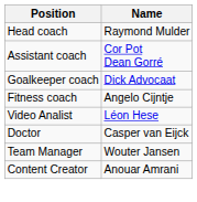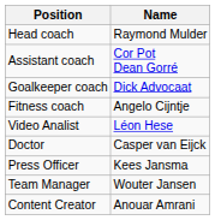 <table class="wikitable">
 <tr>
 <th>Position</th>
 <th>Name</th>
 </tr>
 <tr>
 <td>Head coach</td>
 <td> Raymond Mulder</td>
 </tr>
 <tr>
 <td>Assistant coach</td>
 <td> <a href='#'>Cor Pot</a> <br>  <a href='#'>Dean Gorré</a></td>
 </tr>
 <tr>
 <td>Goalkeeper coach</td>
 <td> <a href='#'>Dick Advocaat</a></td>
 </tr>
 <tr>
 <td>Fitness coach</td>
 <td> Angelo Cijntje</td>
 </tr>
 <tr>
 <td>Video Analist</td>
 <td> <a href='#'>Léon Hese</a></td>
 </tr>
 <tr>
 <td>Doctor</td>
 <td> Casper van Eijck</td>
 </tr>
 <tr>
+<td>Press Officer</td>
+<td> Kees Jansma</td>
+</tr>
+<tr>
 <td>Team Manager</td>
 <td> Wouter Jansen</td>
 </tr>
 <tr>
 <td>Content Creator</td>
 <td> Anouar Amrani</td>
 </tr>
 </table>
